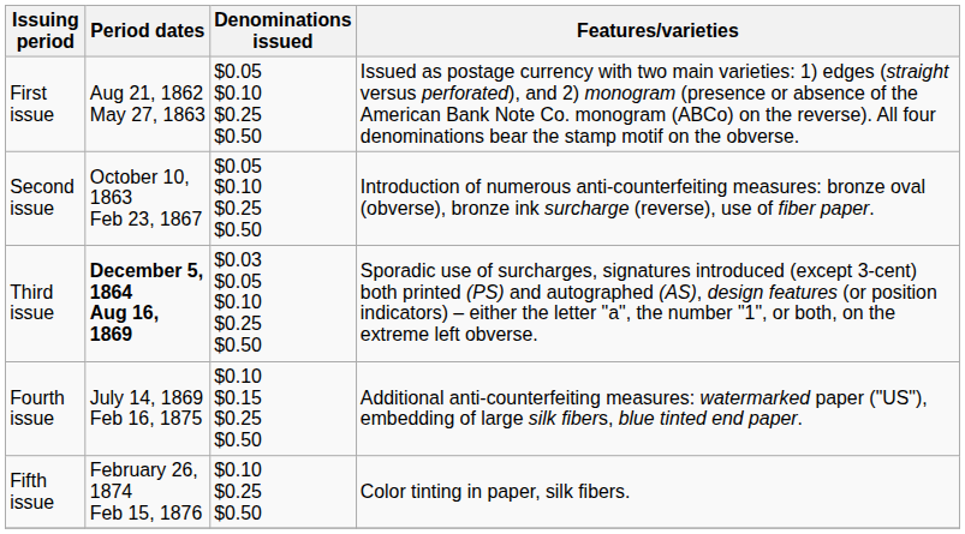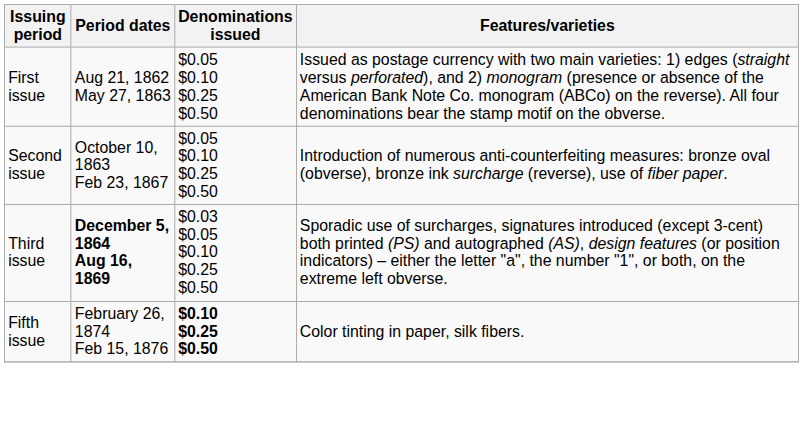 <table class="wikitable">
 <tr>
 <th scope="col" style="width:60px;">Issuing period</th>
 <th scope="col" style="width:60px;">Period dates</th>
 <th scope="col" style="width:50px;">Denominations issued</th>
 <th scope="col" style="width:500px;">Features/varieties</th>
 </tr>
 <tr>
 <td data-sort-value="1">First issue</td>
 <td data-sort-value="1862-08-21">Aug 21, 1862<br>May 27, 1863</td>
 <td>$0.05<br>$0.10<br>$0.25<br>$0.50</td>
 <td>Issued as postage currency with two main varieties: 1) edges (<em>straight</em> versus <em>perforated</em>), and 2) <em>monogram</em> (presence or absence of the American Bank Note Co. monogram (ABCo) on the reverse). All four denominations bear the stamp motif on the obverse.</td>
 </tr>
 <tr>
 <td data-sort-value="2">Second issue</td>
 <td data-sort-value="1863-10-01">October 10, 1863<br>Feb 23, 1867</td>
 <td>$0.05<br>$0.10<br>$0.25<br>$0.50</td>
 <td>Introduction of numerous anti-counterfeiting measures: bronze oval (obverse), bronze ink <em>surcharge</em> (reverse), use of <em>fiber paper</em>.</td>
 </tr>
 <tr>
 <td data-sort-value="3">Third issue</td>
 <td data-sort-value="1864-12-05"><strong>December 5, 1864<br>Aug 16, 1869</strong></td>
 <td>$0.03<br>$0.05<br>$0.10<br>$0.25<br>$0.50</td>
 <td>Sporadic use of surcharges, signatures introduced (except 3-cent) both printed <em>(PS)</em> and autographed <em>(AS)</em>, <em>design features</em> (or position indicators) – either the letter "a", the number "1", or both, on the extreme left obverse.</td>
 </tr>
 <tr>
-<td data-sort-value="4">Fourth issue</td>
-<td data-sort-value="1869-07-14">July 14, 1869<br>Feb 16, 1875</td>
-<td>$0.10<br>$0.15<br>$0.25<br>$0.50</td>
-<td>Additional anti-counterfeiting measures: <em>watermarked</em> paper ("US"), embedding of large <em>silk fiber</em>s, <em>blue tinted end paper</em>.</td>
-</tr>
-<tr>
 <td data-sort-value="5">Fifth issue</td>
 <td data-sort-value="1874-02-26">February 26, 1874<br>Feb 15, 1876</td>
-<td>$0.10<br>$0.25<br>$0.50</td>
+<td><strong>$0.10<br>$0.25<br>$0.50</strong></td>
 <td>Color tinting in paper, silk fibers.</td>
 </tr>
 <tr>
 </tr>
 </table>
